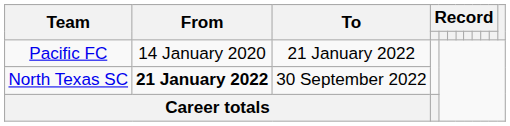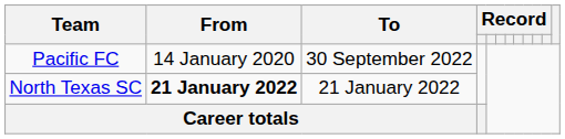 <table class="wikitable" style="text-align: center">
 <tr>
 <th rowspan="2">Team</th>
 <th rowspan="2">From</th>
 <th rowspan="2">To</th>
 <th colspan="8">Record</th>
 <th rowspan="2"></th>
 </tr>
 <tr>
 <th></th>
 <th></th>
 <th></th>
 <th></th>
 <th></th>
 <th></th>
 <th></th>
 <th></th>
 </tr>
 <tr>
 <td><a href='#'>Pacific FC</a></td>
 <td>14 January 2020</td>
-<td>21 January 2022<br></td>
+<td>30 September 2022<br></td>
 <td rowspan=2></td>
 </tr>
 <tr>
 <td><a href='#'>North Texas SC</a></td>
 <td><strong>21 January 2022</strong></td>
-<td>30 September 2022<br></td>
+<td>21 January 2022<br></td>
 </tr>
 <tr>
 <th colspan=3>Career totals<br></th>
 <th></th>
 </tr>
 </table>
